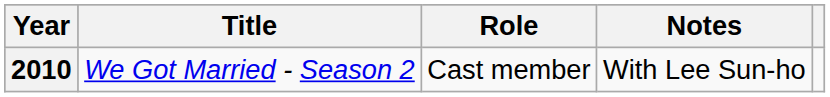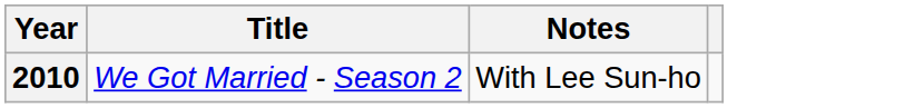 <table class="wikitable plainrowheaders">
 <tr>
 <th scope="col">Year</th>
 <th scope="col">Title</th>
-<th scope="col">Role</th>
 <th scope="col">Notes</th>
 <th scope="col" class="unsortable"></th>
 </tr>
 <tr>
 <th scope="row">2010</th>
 <td><em><a href='#'>We Got Married</a> - <a href='#'>Season 2</a></em></td>
-<td>Cast member</td>
 <td>With Lee Sun-ho</td>
 <td></td>
 </tr>
 </table>
